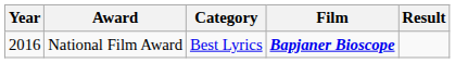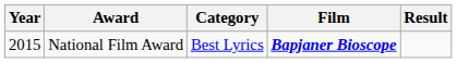 <table class="wikitable" style="font-size: 95%;">
 <tr>
 <th>Year</th>
 <th>Award</th>
 <th>Category</th>
 <th>Film</th>
 <th>Result</th>
 </tr>
 <tr>
-<td>2016</td>
+<td>2015</td>
 <td>National Film Award</td>
 <td><a href='#'>Best Lyrics</a></td>
 <td><strong><em><a href='#'>Bapjaner Bioscope</a></em></strong></td>
 <td></td>
 </tr>
 </table>
